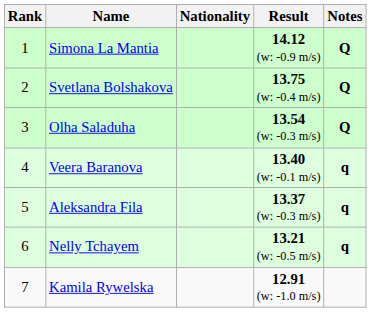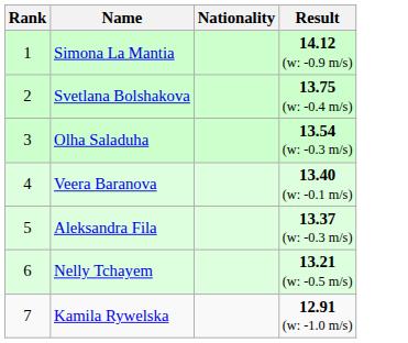 <table class="wikitable sortable" style="text-align:center">
 <tr>
 <th>Rank</th>
 <th>Name</th>
 <th>Nationality</th>
 <th>Result</th>
-<th>Notes</th>
 </tr>
 <tr bgcolor=ccffcc>
 <td>1</td>
 <td align=left><a href='#'>Simona La Mantia</a></td>
 <td align=left></td>
 <td><strong>14.12</strong><br><small>(w: -0.9 m/s)</small></td>
-<td><strong>Q</strong></td>
 </tr>
 <tr bgcolor=ccffcc>
 <td>2</td>
 <td align=left><a href='#'>Svetlana Bolshakova</a></td>
 <td align=left></td>
 <td><strong>13.75</strong><br><small>(w: -0.4 m/s)</small></td>
-<td><strong>Q</strong></td>
 </tr>
 <tr bgcolor=ccffcc>
 <td>3</td>
 <td align=left><a href='#'>Olha Saladuha</a></td>
 <td align=left></td>
 <td><strong>13.54</strong><br><small>(w: -0.3 m/s)</small></td>
-<td><strong>Q</strong></td>
 </tr>
 <tr bgcolor=ddffdd>
 <td>4</td>
 <td align=left><a href='#'>Veera Baranova</a></td>
 <td align=left></td>
 <td><strong>13.40</strong><br><small>(w: -0.1 m/s)</small></td>
-<td><strong>q</strong></td>
 </tr>
 <tr bgcolor=ddffdd>
 <td>5</td>
 <td align=left><a href='#'>Aleksandra Fila</a></td>
 <td align=left></td>
 <td><strong>13.37</strong><br><small>(w: -0.3 m/s)</small></td>
-<td><strong>q</strong></td>
 </tr>
 <tr bgcolor=ddffdd>
 <td>6</td>
 <td align=left><a href='#'>Nelly Tchayem</a></td>
 <td align=left></td>
 <td><strong>13.21</strong><br><small>(w: -0.5 m/s)</small></td>
-<td><strong>q</strong></td>
 </tr>
 <tr>
 <td>7</td>
 <td align=left><a href='#'>Kamila Rywelska</a></td>
 <td align=left></td>
 <td><strong>12.91</strong><br><small>(w: -1.0 m/s)</small></td>
-<td></td>
 </tr>
 </table>
